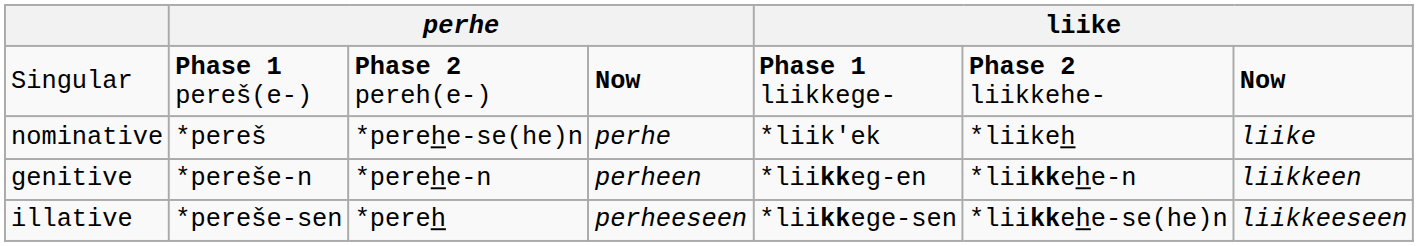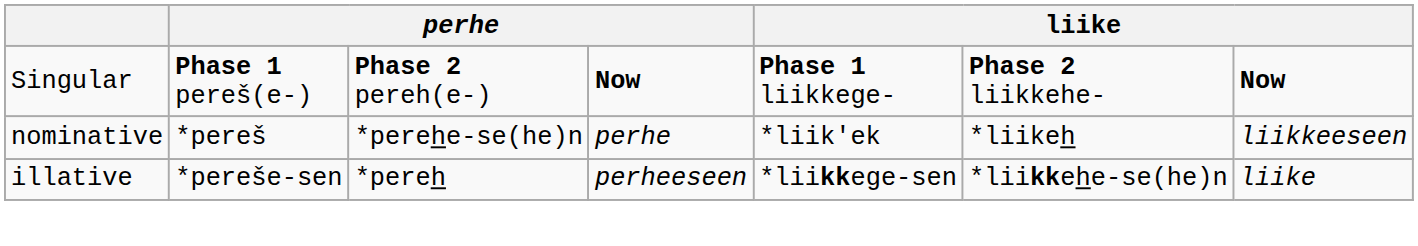 <table class="wikitable">
 <tr>
 <th></th>
 <th colspan="3"><em>perhe</em></th>
 <th colspan="3">liike</th>
 </tr>
 <tr>
 <td>Singular</td>
 <td><strong>Phase 1</strong><br>pereš(e-)</td>
 <td><strong>Phase 2</strong><br>pereh(e-)</td>
 <td><strong>Now</strong></td>
 <td><strong>Phase 1</strong><br>liikkege-</td>
 <td><strong>Phase 2</strong><br>liikkehe-</td>
 <td><strong>Now</strong></td>
 </tr>
 <tr>
 <td>nominative</td>
 <td>*pereš</td>
 <td>*pere<u>h</u>e-se(he)n</td>
 <td><em>perhe</em></td>
 <td>*liik'ek</td>
 <td>*liike<u>h</u></td>
-<td><em>liike</em></td>
-</tr>
-<tr>
-<td>genitive</td>
-<td>*pereše-n</td>
-<td>*pere<u>h</u>e-n</td>
-<td><em>perheen</em></td>
-<td>*lii<strong>kk</strong>eg-en</td>
-<td>*lii<strong>kk</strong>e<u>h</u>e-n</td>
-<td><em>liikkeen</em></td>
+<td><em>liikkeeseen</em></td>
 </tr>
 <tr>
 <td>illative</td>
 <td>*pereše-sen</td>
 <td>*pere<u>h</u></td>
 <td><em>perheeseen</em></td>
 <td>*lii<strong>kk</strong>ege-sen</td>
 <td>*lii<strong>kk</strong>e<u>h</u>e-se(he)n</td>
-<td><em>liikkeeseen</em></td>
+<td><em>liike</em></td>
 </tr>
 </table>
